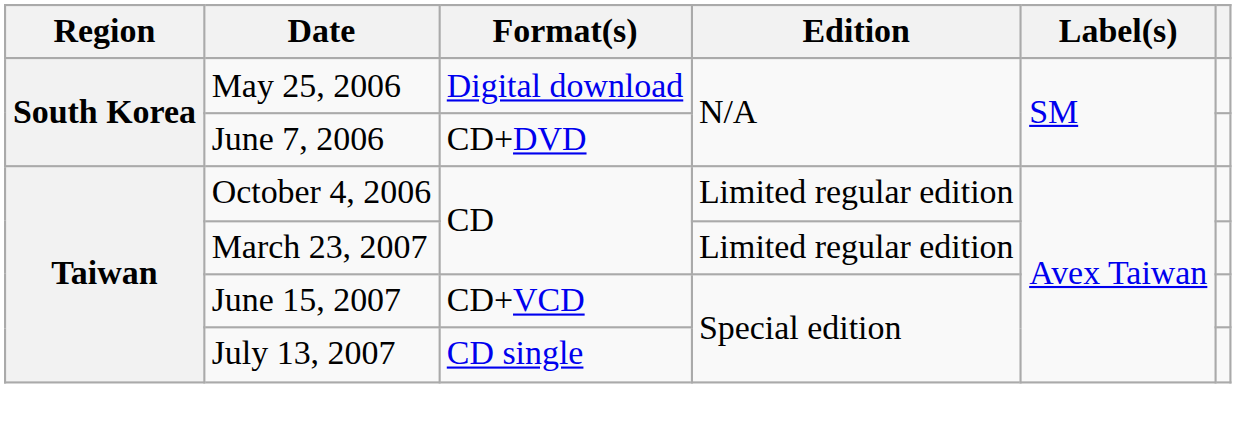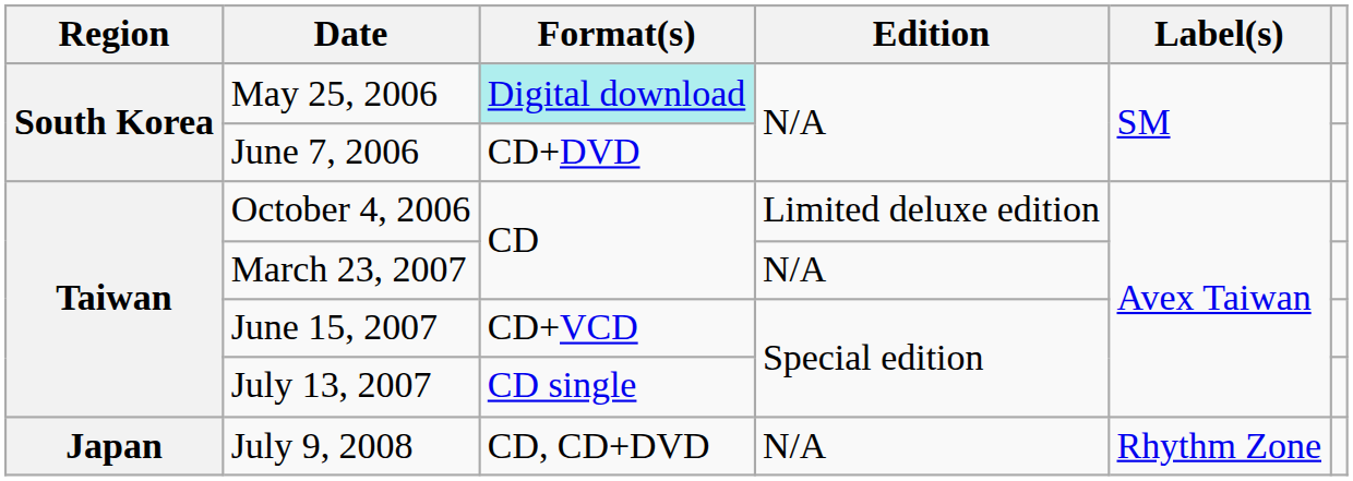 <table class="wikitable plainrowheaders">
 <tr>
 <th>Region</th>
 <th>Date</th>
 <th>Format(s)</th>
 <th>Edition</th>
 <th>Label(s)</th>
 <th></th>
 </tr>
 <tr>
 <th rowspan="2" scope="row">South Korea</th>
 <td>May 25, 2006</td>
-<td><a href='#'>Digital download</a></td>
+<td style="background: paleturquoise;"><a href='#'>Digital download</a></td>
 <td rowspan="2">N/A</td>
 <td rowspan="2"><a href='#'>SM</a></td>
 <td align="center"></td>
 </tr>
 <tr>
 <td>June 7, 2006</td>
 <td>CD+<a href='#'>DVD</a></td>
 <td></td>
 </tr>
 <tr>
 <th rowspan="4" scope="row">Taiwan</th>
 <td>October 4, 2006</td>
 <td rowspan="2">CD</td>
-<td>Limited regular edition</td>
+<td>Limited deluxe edition</td>
 <td rowspan="4"><a href='#'>Avex Taiwan</a></td>
 <td align="center"></td>
 </tr>
 <tr>
 <td>March 23, 2007</td>
-<td>Limited regular edition</td>
+<td>N/A</td>
 <td align="center"></td>
 </tr>
 <tr>
 <td>June 15, 2007</td>
 <td>CD+<a href='#'>VCD</a></td>
 <td rowspan="2">Special edition</td>
 <td align="center"></td>
 </tr>
 <tr>
 <td>July 13, 2007</td>
 <td><a href='#'>CD single</a></td>
 <td align="center"></td>
 </tr>
+<tr>
+<th scope="row">Japan</th>
+<td>July 9, 2008</td>
+<td>CD, CD+DVD</td>
+<td>N/A</td>
+<td><a href='#'>Rhythm Zone</a></td>
+<td align="center"></td>
+</tr>
 </table>
